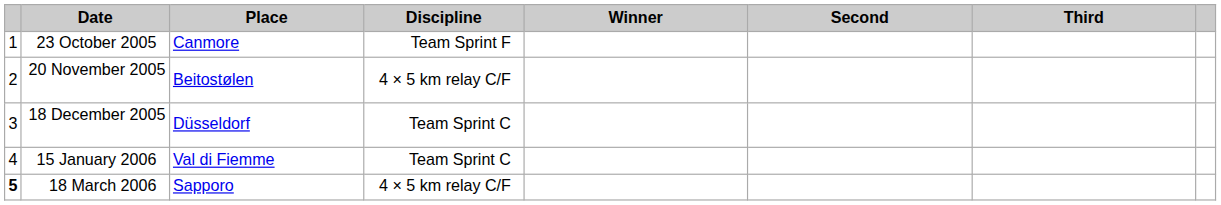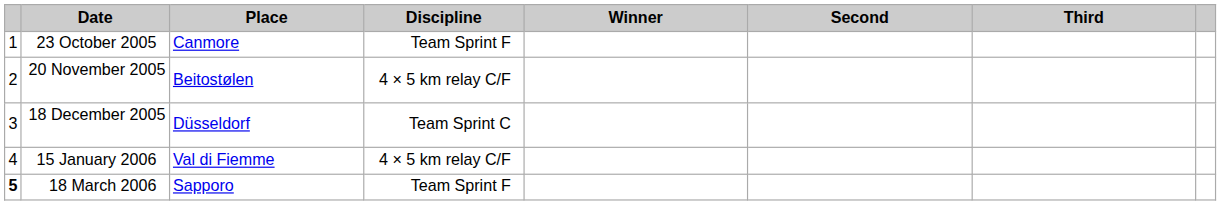 <table class="wikitable plainrowheaders" style="background:#fff; font-size:86%; line-height:16px; border:grey solid 1px; border-collapse:collapse;">
 <tr style="background:#ccc; text-align:center;">
 <th scope="col" style="background:#ccc; width=20 px;"></th>
 <th scope="col" style="background:#ccc; width:120px;">Date</th>
 <th scope="col" style="background:#ccc; width:160px;">Place</th>
 <th scope="col" style="background:#ccc; width:130px;">Discipline</th>
 <th scope="col" style="background:#ccc; width:185px;">Winner</th>
 <th scope="col" style="background:#ccc; width:185px;">Second</th>
 <th scope="col" style="background:#ccc; width:185px;">Third</th>
 <th scope="col" style="background:#ccc; width:10px;"></th>
 </tr>
 <tr>
 <td align=center>1</td>
 <td align=right>23 October 2005  </td>
 <td> <a href='#'>Canmore</a></td>
 <td align=right>Team Sprint F  </td>
 <td></td>
 <td></td>
 <td></td>
 <td></td>
 </tr>
 <tr>
 <td align=center>2</td>
 <td align=right>20 November 2005  </td>
 <td> <a href='#'>Beitostølen</a></td>
 <td align=right>4 × 5 km relay C/F  </td>
 <td></td>
 <td></td>
 <td></td>
 <td></td>
 </tr>
 <tr>
 <td align=center>3</td>
 <td align=right>18 December 2005  </td>
 <td> <a href='#'>Düsseldorf</a></td>
 <td align=right>Team Sprint C  </td>
 <td></td>
 <td></td>
 <td></td>
 <td></td>
 </tr>
 <tr>
 <td align=center>4</td>
 <td align=right>15 January 2006  </td>
 <td> <a href='#'>Val di Fiemme</a></td>
-<td align=right>Team Sprint C  </td>
+<td align=right>4 × 5 km relay C/F  </td>
 <td></td>
 <td></td>
 <td></td>
 <td></td>
 </tr>
 <tr>
 <td align=center><strong>5</strong></td>
 <td align=right>18 March 2006  </td>
 <td> <a href='#'>Sapporo</a></td>
-<td align=right>4 × 5 km relay C/F  </td>
+<td align=right>Team Sprint F  </td>
 <td></td>
 <td></td>
 <td></td>
 <td></td>
 </tr>
 </table>
